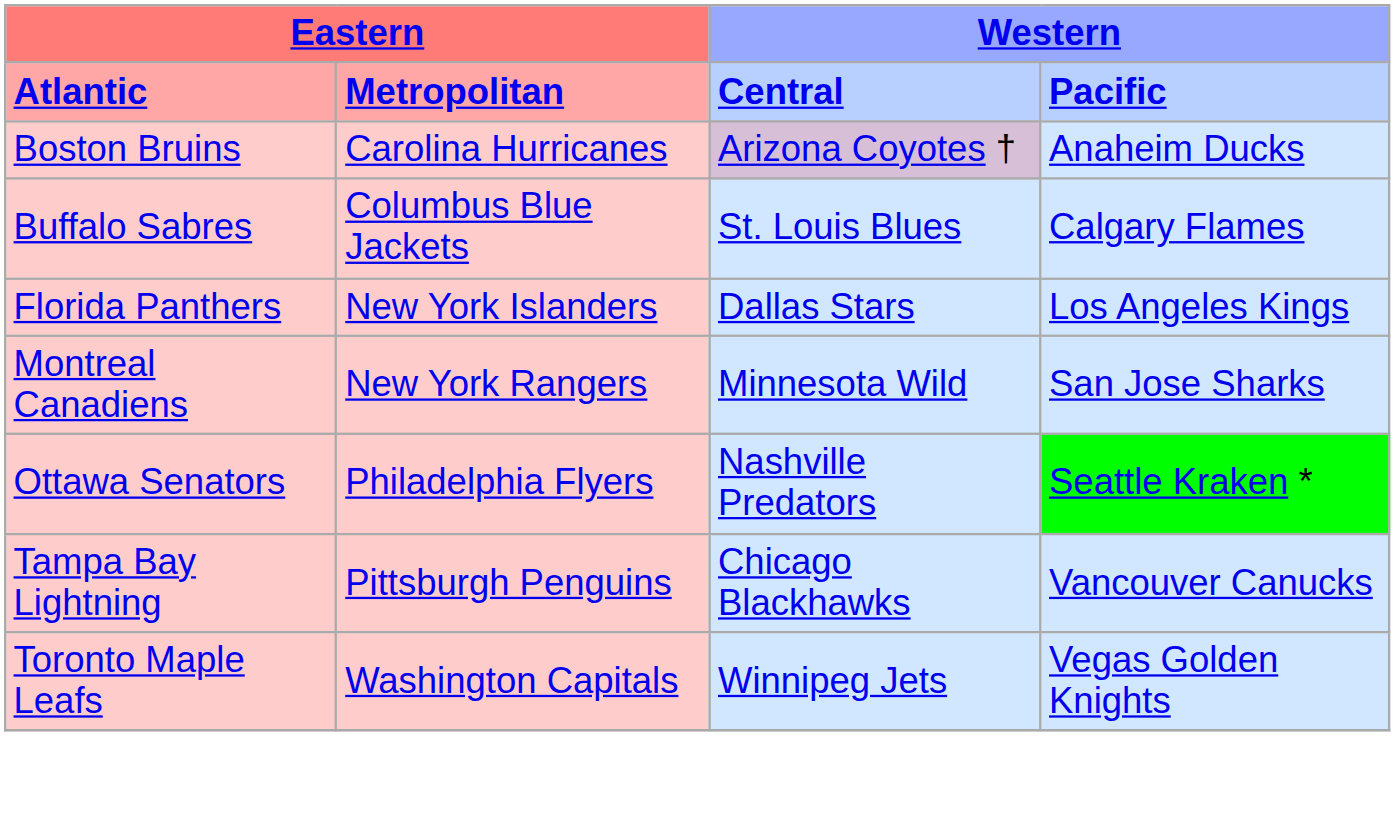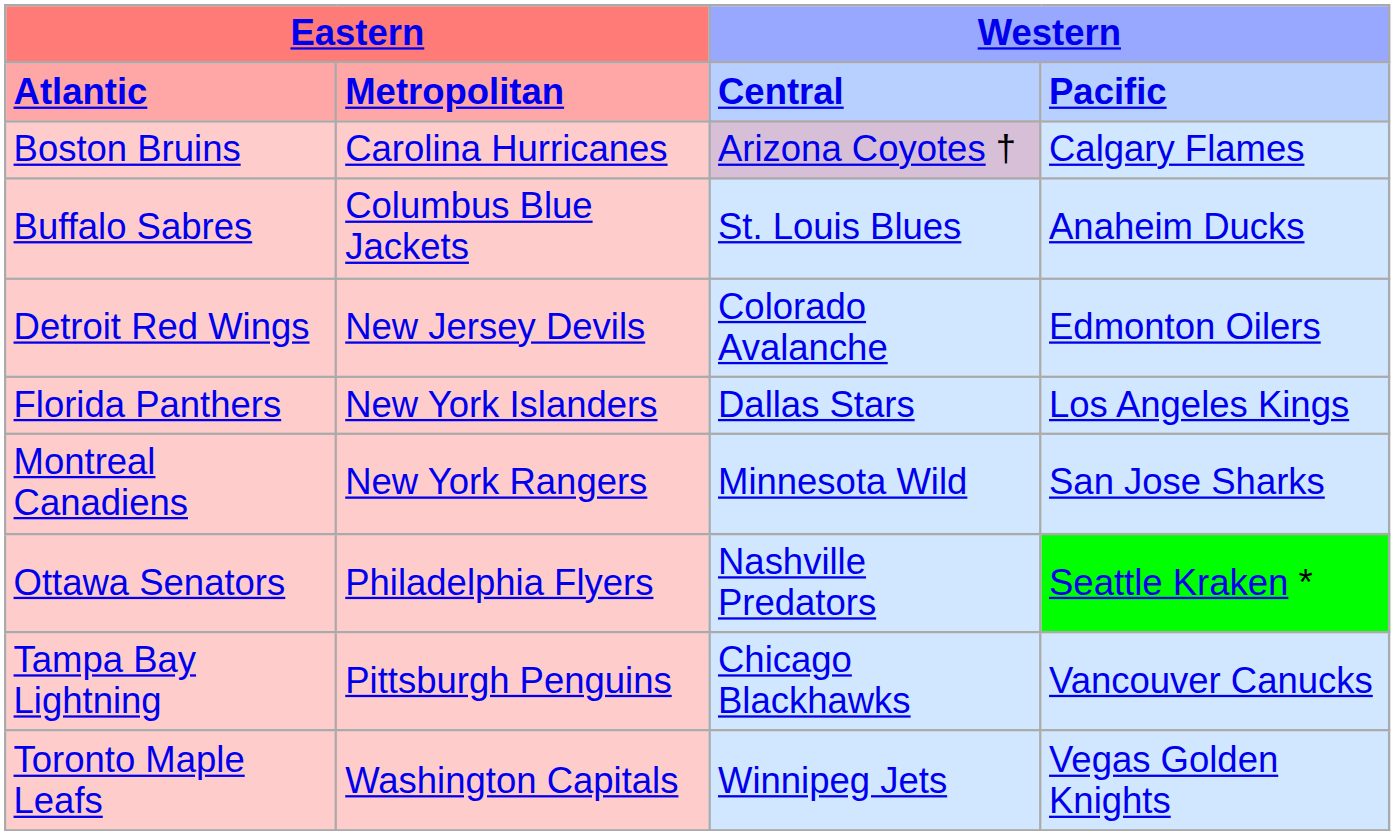 <table class="wikitable">
 <tr>
 <th colspan="2" style="background-color: #FF7B77;"><strong><a href='#'>Eastern</a></strong></th>
 <th colspan="2" style="background-color: #99A8FF;"><strong><a href='#'>Western</a></strong></th>
 </tr>
 <tr>
 <td style="background-color: #FFA7A7;"><strong><a href='#'>Atlantic</a></strong></td>
 <td style="background-color: #FFA7A7;"><strong><a href='#'>Metropolitan</a></strong></td>
 <td style="background-color: #B7D0FF;"><strong><a href='#'>Central</a></strong></td>
 <td style="background-color: #B7D0FF;"><strong><a href='#'>Pacific</a></strong></td>
 </tr>
 <tr>
 <td style="background-color: #FFCCCC;"><a href='#'>Boston Bruins</a></td>
 <td style="background-color: #FFCCCC;"><a href='#'>Carolina Hurricanes</a></td>
 <td style="background-color: #D8BFD8;"><a href='#'>Arizona Coyotes</a> †</td>
-<td style="background-color: #D0E7FF;"><a href='#'>Anaheim Ducks</a></td>
+<td style="background-color: #D0E7FF;"><a href='#'>Calgary Flames</a></td>
 </tr>
 <tr>
 <td style="background-color: #FFCCCC;"><a href='#'>Buffalo Sabres</a></td>
 <td style="background-color: #FFCCCC;"><a href='#'>Columbus Blue Jackets</a></td>
 <td style="background-color: #D0E7FF;"><a href='#'>St. Louis Blues</a></td>
-<td style="background-color: #D0E7FF;"><a href='#'>Calgary Flames</a></td>
+<td style="background-color: #D0E7FF;"><a href='#'>Anaheim Ducks</a></td>
+</tr>
+<tr>
+<td style="background-color: #FFCCCC;"><a href='#'>Detroit Red Wings</a></td>
+<td style="background-color: #FFCCCC;"><a href='#'>New Jersey Devils</a></td>
+<td style="background-color: #D0E7FF;"><a href='#'>Colorado Avalanche</a></td>
+<td style="background-color: #D0E7FF;"><a href='#'>Edmonton Oilers</a></td>
 </tr>
 <tr>
 <td style="background-color: #FFCCCC;"><a href='#'>Florida Panthers</a></td>
 <td style="background-color: #FFCCCC;"><a href='#'>New York Islanders</a></td>
 <td style="background-color: #D0E7FF;"><a href='#'>Dallas Stars</a></td>
 <td style="background-color: #D0E7FF;"><a href='#'>Los Angeles Kings</a></td>
 </tr>
 <tr>
 <td style="background-color: #FFCCCC;"><a href='#'>Montreal Canadiens</a></td>
 <td style="background-color: #FFCCCC;"><a href='#'>New York Rangers</a></td>
 <td style="background-color: #D0E7FF;"><a href='#'>Minnesota Wild</a></td>
 <td style="background-color: #D0E7FF;"><a href='#'>San Jose Sharks</a></td>
 </tr>
 <tr>
 <td style="background-color: #FFCCCC;"><a href='#'>Ottawa Senators</a></td>
 <td style="background-color: #FFCCCC;"><a href='#'>Philadelphia Flyers</a></td>
 <td style="background-color: #D0E7FF;"><a href='#'>Nashville Predators</a></td>
 <td style="background-color: #00FF00;"><a href='#'>Seattle Kraken</a> *</td>
 </tr>
 <tr>
 <td style="background-color: #FFCCCC;"><a href='#'>Tampa Bay Lightning</a></td>
 <td style="background-color: #FFCCCC;"><a href='#'>Pittsburgh Penguins</a></td>
 <td style="background-color: #D0E7FF;"><a href='#'>Chicago Blackhawks</a></td>
 <td style="background-color: #D0E7FF;"><a href='#'>Vancouver Canucks</a></td>
 </tr>
 <tr>
 <td style="background-color: #FFCCCC;"><a href='#'>Toronto Maple Leafs</a></td>
 <td style="background-color: #FFCCCC;"><a href='#'>Washington Capitals</a></td>
 <td style="background-color: #D0E7FF;"><a href='#'>Winnipeg Jets</a></td>
 <td style="background-color: #D0E7FF;"><a href='#'>Vegas Golden Knights</a></td>
 </tr>
 <tr>
 </tr>
 </table>
